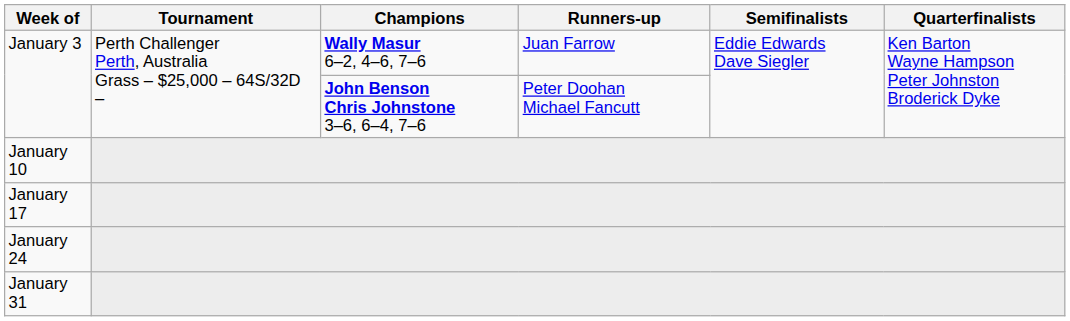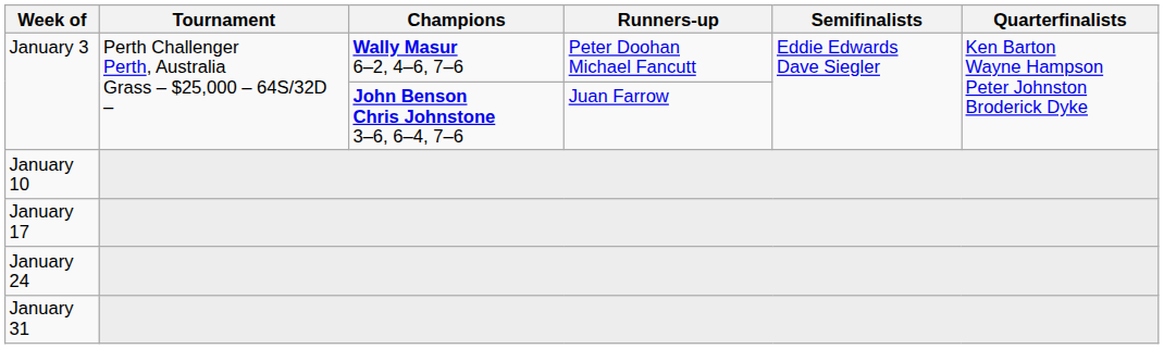 <table class="wikitable" style="font-size:85%;">
 <tr>
 <th width="75">Week of</th>
 <th width="250">Tournament</th>
 <th width="210">Champions</th>
 <th width="210">Runners-up</th>
 <th width="170">Semifinalists</th>
 <th width="170">Quarterfinalists</th>
 </tr>
 <tr valign="top">
 <td rowspan="2">January 3</td>
 <td rowspan="2">Perth Challenger<br> <a href='#'>Perth</a>, Australia<br>Grass – $25,000 – 64S/32D<br>  – </td>
 <td> <strong><a href='#'>Wally Masur</a></strong> <br>6–2, 4–6, 7–6</td>
-<td> <a href='#'>Juan Farrow</a></td>
+<td> <a href='#'>Peter Doohan</a><br>  <a href='#'>Michael Fancutt</a></td>
 <td rowspan="2"> <a href='#'>Eddie Edwards</a> <br>  <a href='#'>Dave Siegler</a></td>
 <td rowspan="2"> <a href='#'>Ken Barton</a> <br> <a href='#'>Wayne Hampson</a> <br> <a href='#'>Peter Johnston</a> <br>  <a href='#'>Broderick Dyke</a></td>
 </tr>
 <tr valign="top">
 <td> <strong><a href='#'>John Benson</a></strong> <br> <strong><a href='#'>Chris Johnstone</a></strong><br>3–6, 6–4, 7–6</td>
-<td> <a href='#'>Peter Doohan</a><br>  <a href='#'>Michael Fancutt</a></td>
+<td> <a href='#'>Juan Farrow</a></td>
 </tr>
 <tr valign="top">
 <td rowspan="1">January 10</td>
 <td colspan="5" bgcolor="#ededed"></td>
 </tr>
 <tr valign="top">
 <td rowspan="1">January 17</td>
 <td colspan="5" bgcolor="#ededed"></td>
 </tr>
 <tr valign="top">
 <td rowspan="1">January 24</td>
 <td colspan="5" bgcolor="#ededed"></td>
 </tr>
 <tr valign="top">
 <td rowspan="1">January 31</td>
 <td colspan="5" bgcolor="#ededed"></td>
 </tr>
 </table>
